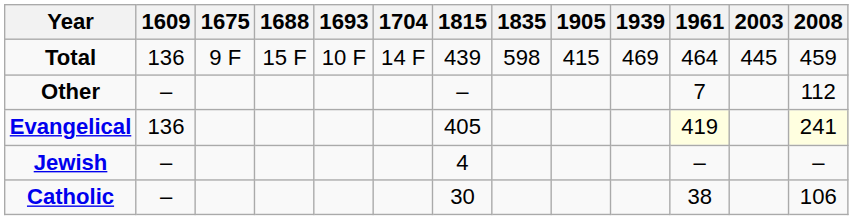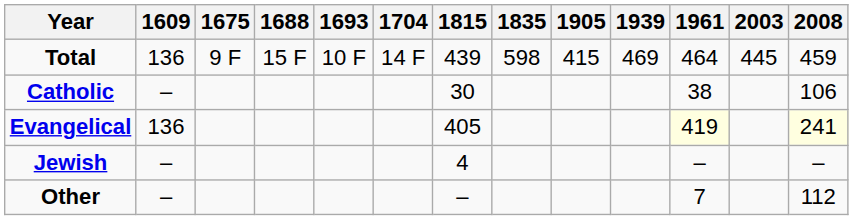 <table class="wikitable" width="300">
 <tr>
 <th>Year</th>
 <th>1609</th>
 <th>1675</th>
 <th>1688</th>
 <th>1693</th>
 <th>1704</th>
 <th>1815</th>
 <th>1835</th>
 <th>1905</th>
 <th>1939</th>
 <th>1961</th>
 <th>2003</th>
 <th>2008</th>
 </tr>
 <tr align="center">
 <td><strong>Total</strong></td>
 <td>136</td>
 <td>9 F</td>
 <td>15 F</td>
 <td>10 F</td>
 <td>14 F</td>
 <td>439</td>
 <td>598</td>
 <td>415</td>
 <td>469</td>
 <td>464</td>
 <td>445</td>
 <td>459</td>
 </tr>
 <tr align="center">
-<td><strong>Other</strong></td>
+<td><strong><a href='#'>Catholic</a></strong></td>
 <td>–</td>
 <td> </td>
 <td> </td>
 <td> </td>
 <td> </td>
-<td>–</td>
+<td>30</td>
 <td> </td>
 <td> </td>
 <td> </td>
-<td>7</td>
+<td>38</td>
 <td> </td>
-<td>112</td>
+<td>106</td>
 </tr>
 <tr align="center">
 <td><strong><a href='#'>Evangelical</a></strong></td>
 <td>136</td>
 <td> </td>
 <td> </td>
 <td> </td>
 <td> </td>
 <td>405</td>
 <td> </td>
 <td> </td>
 <td> </td>
 <td style="background: lightyellow;">419</td>
 <td> </td>
 <td style="background: lightyellow;">241</td>
 </tr>
 <tr align="center">
 <td><strong><a href='#'>Jewish</a></strong></td>
 <td>–</td>
 <td> </td>
 <td> </td>
 <td> </td>
 <td> </td>
 <td>4</td>
 <td> </td>
 <td> </td>
 <td> </td>
 <td>–</td>
 <td> </td>
 <td>–</td>
 </tr>
 <tr align="center">
-<td><strong><a href='#'>Catholic</a></strong></td>
+<td><strong>Other</strong></td>
 <td>–</td>
 <td> </td>
 <td> </td>
 <td> </td>
 <td> </td>
-<td>30</td>
+<td>–</td>
 <td> </td>
 <td> </td>
 <td> </td>
-<td>38</td>
+<td>7</td>
 <td> </td>
-<td>106</td>
+<td>112</td>
 </tr>
 </table>
